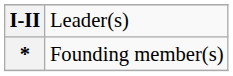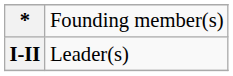 <table class="wikitable">
 <tr>
+</tr>
+<tr>
+<th>*</th>
+<td>Founding member(s)</td>
 </tr>
 <tr>
 <th>I-II</th>
 <td>Leader(s)</td>
 </tr>
 <tr>
-<th>*</th>
-<td>Founding member(s)</td>
-</tr>
-<tr>
 </tr>
 </table>
